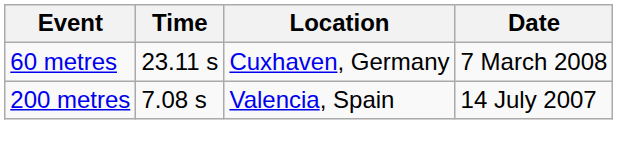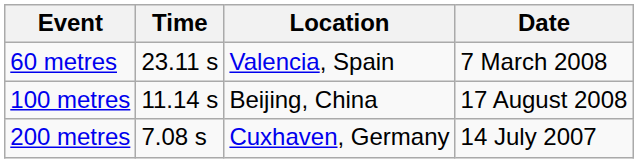 <table class="wikitable">
 <tr>
 <th>Event</th>
 <th>Time</th>
 <th>Location</th>
 <th>Date</th>
 </tr>
 <tr>
 <td><a href='#'>60 metres</a></td>
 <td>23.11 s</td>
-<td><a href='#'>Cuxhaven</a>, Germany</td>
+<td><a href='#'>Valencia</a>, Spain</td>
 <td>7 March 2008</td>
+</tr>
+<tr>
+<td><a href='#'>100 metres</a></td>
+<td>11.14 s</td>
+<td>Beijing, China</td>
+<td>17 August 2008</td>
 </tr>
 <tr>
 <td><a href='#'>200 metres</a></td>
 <td>7.08 s</td>
-<td><a href='#'>Valencia</a>, Spain</td>
+<td><a href='#'>Cuxhaven</a>, Germany</td>
 <td>14 July 2007</td>
 </tr>
 </table>
